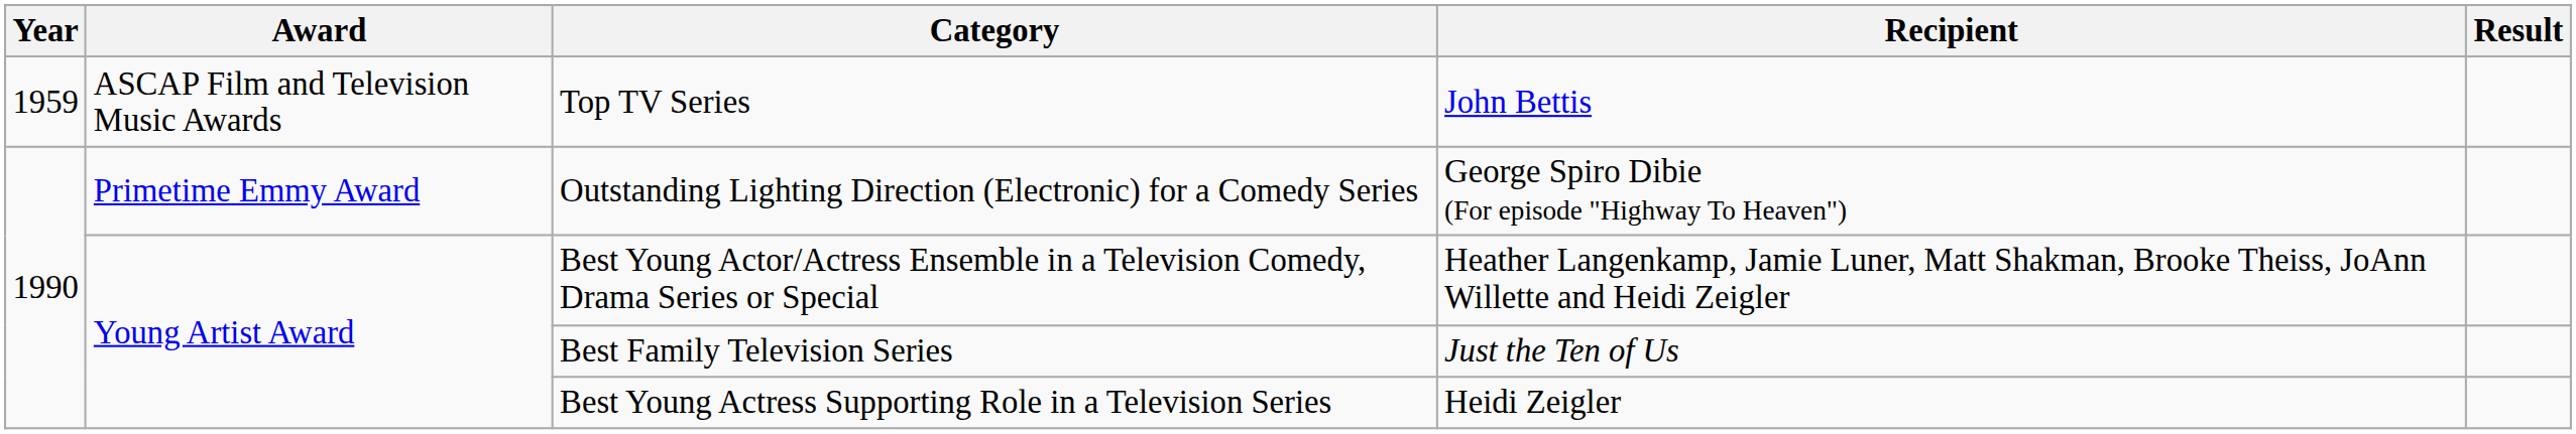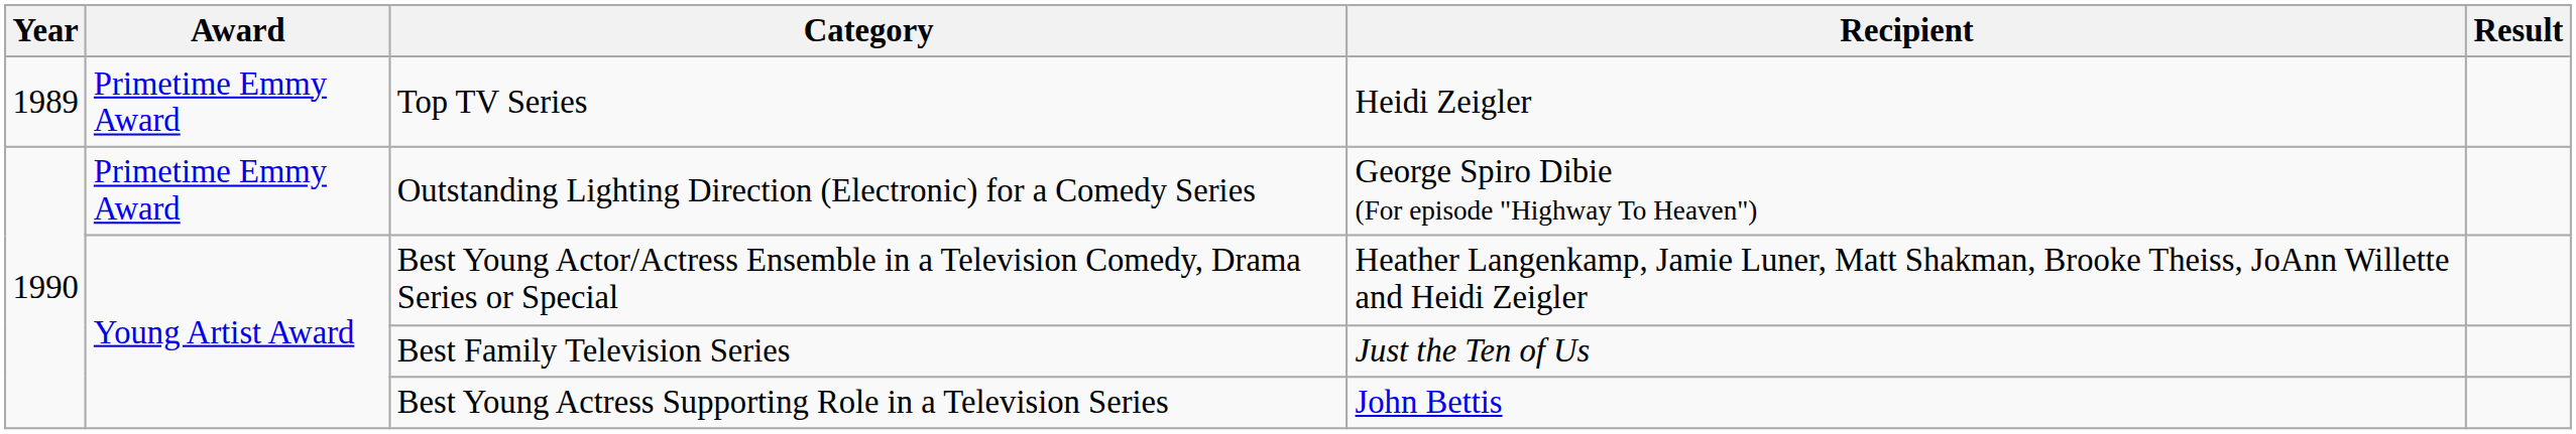 <table class="wikitable">
 <tr>
 <th>Year</th>
 <th>Award</th>
 <th>Category</th>
 <th>Recipient</th>
 <th>Result</th>
 </tr>
 <tr>
-<td>1959</td>
-<td>ASCAP Film and Television Music Awards</td>
+<td>1989</td>
+<td><a href='#'>Primetime Emmy Award</a></td>
 <td>Top TV Series</td>
-<td><a href='#'>John Bettis</a></td>
+<td>Heidi Zeigler</td>
 <td></td>
 </tr>
 <tr>
 <td rowspan=4>1990</td>
 <td><a href='#'>Primetime Emmy Award</a></td>
 <td>Outstanding Lighting Direction (Electronic) for a Comedy Series</td>
 <td>George Spiro Dibie<br><small>(For episode "Highway To Heaven")</small></td>
 <td></td>
 </tr>
 <tr>
 <td rowspan=3><a href='#'>Young Artist Award</a></td>
 <td>Best Young Actor/Actress Ensemble in a Television Comedy, Drama Series or Special</td>
 <td>Heather Langenkamp, Jamie Luner, Matt Shakman, Brooke Theiss, JoAnn Willette and Heidi Zeigler</td>
 <td></td>
 </tr>
 <tr>
 <td>Best Family Television Series</td>
 <td><em>Just the Ten of Us</em></td>
 <td></td>
 </tr>
 <tr>
 <td>Best Young Actress Supporting Role in a Television Series</td>
-<td>Heidi Zeigler</td>
+<td><a href='#'>John Bettis</a></td>
 <td></td>
 </tr>
 </table>
